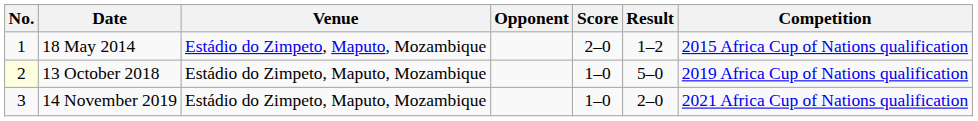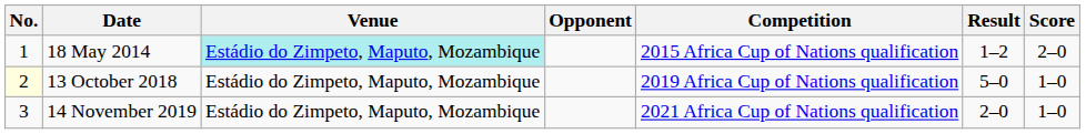 <table class="wikitable sortable">
 <tr>
 <th scope="col">No.</th>
 <th scope="col">Date</th>
 <th scope="col">Venue</th>
 <th scope="col">Opponent</th>
+<th scope="col">Competition</th>
+<th scope="col">Result</th>
 <th scope="col">Score</th>
-<th scope="col">Result</th>
-<th scope="col">Competition</th>
 </tr>
 <tr>
 <td align="center">1</td>
 <td>18 May 2014</td>
-<td><a href='#'>Estádio do Zimpeto</a>, <a href='#'>Maputo</a>, Mozambique</td>
+<td style="background: paleturquoise;"><a href='#'>Estádio do Zimpeto</a>, <a href='#'>Maputo</a>, Mozambique</td>
 <td></td>
+<td><a href='#'>2015 Africa Cup of Nations qualification</a></td>
+<td align="center">1–2</td>
 <td align="center">2–0</td>
-<td align="center">1–2</td>
-<td><a href='#'>2015 Africa Cup of Nations qualification</a></td>
 </tr>
 <tr>
 <td align="center" style="background: lightyellow;">2</td>
 <td>13 October 2018</td>
 <td>Estádio do Zimpeto, Maputo, Mozambique</td>
 <td></td>
+<td><a href='#'>2019 Africa Cup of Nations qualification</a></td>
+<td align="center">5–0</td>
 <td align="center">1–0</td>
-<td align="center">5–0</td>
-<td><a href='#'>2019 Africa Cup of Nations qualification</a></td>
 </tr>
 <tr>
 <td align="center">3</td>
 <td>14 November 2019</td>
 <td>Estádio do Zimpeto, Maputo, Mozambique</td>
 <td></td>
+<td><a href='#'>2021 Africa Cup of Nations qualification</a></td>
+<td align="center">2–0</td>
 <td align="center">1–0</td>
-<td align="center">2–0</td>
-<td><a href='#'>2021 Africa Cup of Nations qualification</a></td>
 </tr>
 </table>
